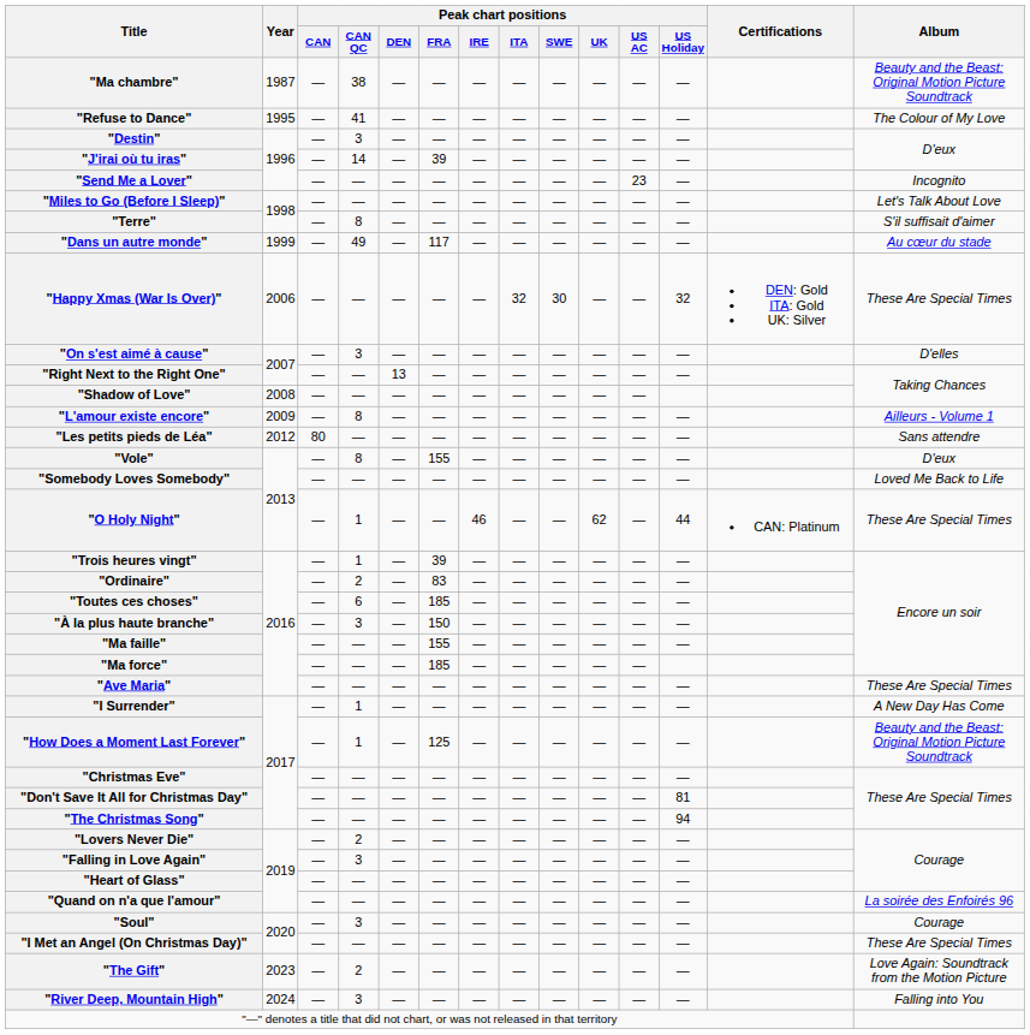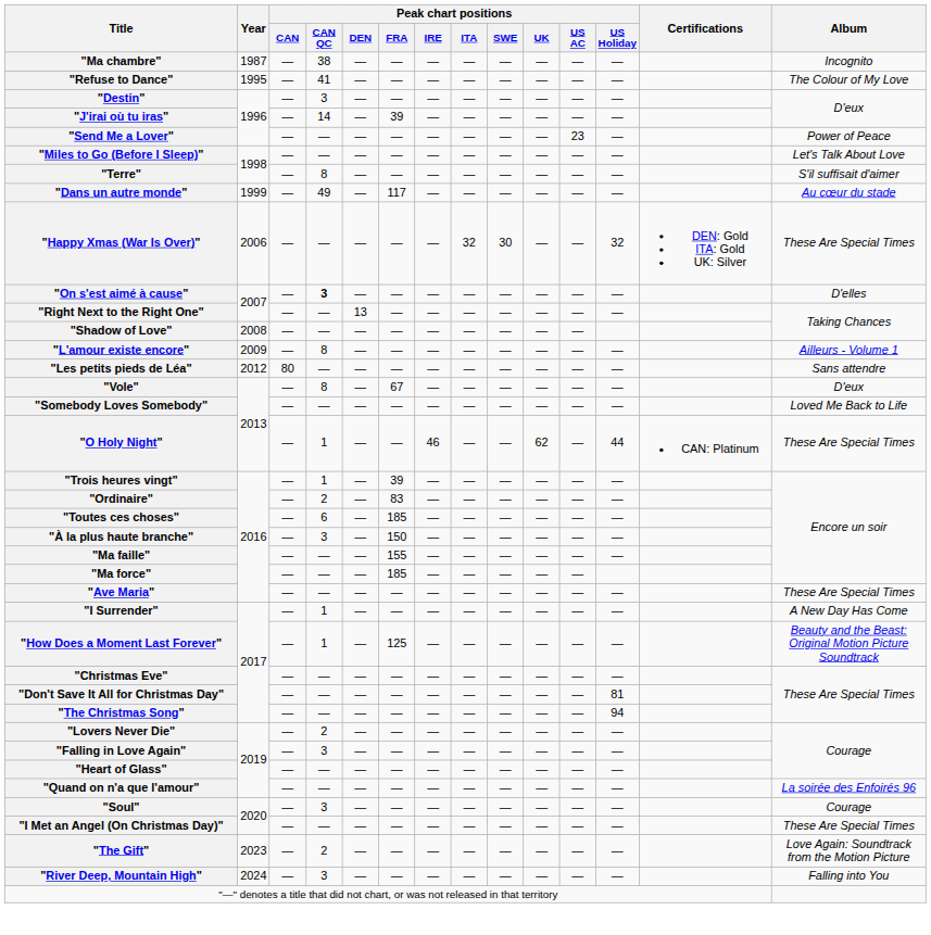 <table class="wikitable plainrowheaders" style="text-align:center;">
 <tr>
 <th rowspan="2" scope="col" style="width:20em;">Title</th>
 <th scope="col" rowspan="2">Year</th>
 <th scope="col" colspan="10">Peak chart positions</th>
 <th scope="col" rowspan="2" style="width:11em;">Certifications</th>
 <th scope="col" rowspan="2" style="width:13em;">Album</th>
 </tr>
 <tr>
 <th scope="col" style="width:3em;font-size:90%;"><a href='#'>CAN</a><br></th>
 <th scope="col" style="width:3em;font-size:90%;"><a href='#'>CAN<br>QC</a><br></th>
 <th scope="col" style="width:3em;font-size:90%;"><a href='#'>DEN</a><br></th>
 <th scope="col" style="width:3em;font-size:90%;"><a href='#'>FRA</a><br></th>
 <th scope="col" style="width:3em;font-size:90%;"><a href='#'>IRE</a><br></th>
 <th scope="col" style="width:3em;font-size:90%;"><a href='#'>ITA</a><br></th>
 <th scope="col" style="width:3em;font-size:90%;"><a href='#'>SWE</a><br></th>
 <th scope="col" style="width:3em;font-size:90%;"><a href='#'>UK</a><br></th>
 <th scope="col" style="width:3em;font-size:90%;"><a href='#'>US AC</a><br></th>
 <th scope="col" style="width:3em;font-size:90%;"><a href='#'>US Holiday</a><br></th>
 </tr>
 <tr>
 <th scope="row">"Ma chambre"</th>
 <td>1987</td>
 <td>—</td>
 <td>38</td>
 <td>—</td>
 <td>—</td>
 <td>—</td>
 <td>—</td>
 <td>—</td>
 <td>—</td>
 <td>—</td>
 <td>—</td>
 <td></td>
-<td><em><a href='#'>Beauty and the Beast: Original Motion Picture Soundtrack</a></em></td>
+<td><em>Incognito</em></td>
 </tr>
 <tr>
 <th scope="row">"Refuse to Dance"</th>
 <td>1995</td>
 <td>—</td>
 <td>41</td>
 <td>—</td>
 <td>—</td>
 <td>—</td>
 <td>—</td>
 <td>—</td>
 <td>—</td>
 <td>—</td>
 <td>—</td>
 <td></td>
 <td><em>The Colour of My Love</em></td>
 </tr>
 <tr>
 <th scope="row">"<a href='#'>Destin</a>"</th>
 <td rowspan=3>1996</td>
 <td>—</td>
 <td>3</td>
 <td>—</td>
 <td>—</td>
 <td>—</td>
 <td>—</td>
 <td>—</td>
 <td>—</td>
 <td>—</td>
 <td>—</td>
 <td></td>
 <td rowspan=2><em>D'eux</em></td>
 </tr>
 <tr>
 <th scope="row">"<a href='#'>J'irai où tu iras</a>"<br></th>
 <td>—</td>
 <td>14</td>
 <td>—</td>
 <td>39</td>
 <td>—</td>
 <td>—</td>
 <td>—</td>
 <td>—</td>
 <td>—</td>
 <td>—</td>
 <td></td>
 </tr>
 <tr>
 <th scope="row">"<a href='#'>Send Me a Lover</a>"</th>
 <td>—</td>
 <td>—</td>
 <td>—</td>
 <td>—</td>
 <td>—</td>
 <td>—</td>
 <td>—</td>
 <td>—</td>
 <td>23</td>
 <td>—</td>
 <td></td>
-<td><em>Incognito</em></td>
+<td><em>Power of Peace</em></td>
 </tr>
 <tr>
 <th scope="row">"<a href='#'>Miles to Go (Before I Sleep)</a>"</th>
 <td rowspan=2>1998</td>
 <td>—</td>
 <td>—</td>
 <td>—</td>
 <td>—</td>
 <td>—</td>
 <td>—</td>
 <td>—</td>
 <td>—</td>
 <td>—</td>
 <td>—</td>
 <td></td>
 <td><em>Let's Talk About Love</em></td>
 </tr>
 <tr>
 <th scope="row">"Terre"</th>
 <td>—</td>
 <td>8</td>
 <td>—</td>
 <td>—</td>
 <td>—</td>
 <td>—</td>
 <td>—</td>
 <td>—</td>
 <td>—</td>
 <td>—</td>
 <td></td>
 <td><em>S'il suffisait d'aimer</em></td>
 </tr>
 <tr>
 <th scope="row">"<a href='#'>Dans un autre monde</a>"</th>
 <td>1999</td>
 <td>—</td>
 <td>49</td>
 <td>—</td>
 <td>117</td>
 <td>—</td>
 <td>—</td>
 <td>—</td>
 <td>—</td>
 <td>—</td>
 <td>—</td>
 <td></td>
 <td><em><a href='#'>Au cœur du stade</a></em></td>
 </tr>
 <tr>
 <th scope="row">"<a href='#'>Happy Xmas (War Is Over)</a>"</th>
 <td>2006</td>
 <td>—</td>
 <td>—</td>
 <td>—</td>
 <td>—</td>
 <td>—</td>
 <td>32</td>
 <td>30</td>
 <td>—</td>
 <td>—</td>
 <td>32</td>
 <td><br><ul><li><a href='#'>DEN</a>: Gold</li><li><a href='#'>ITA</a>: Gold</li><li>UK: Silver</li></ul></td>
 <td><em>These Are Special Times</em></td>
 </tr>
 <tr>
 <th scope="row">"<a href='#'>On s'est aimé à cause</a>"</th>
 <td rowspan=2>2007</td>
 <td>—</td>
-<td>3</td>
+<td><strong>3</strong></td>
 <td>—</td>
 <td>—</td>
 <td>—</td>
 <td>—</td>
 <td>—</td>
 <td>—</td>
 <td>—</td>
 <td>—</td>
 <td></td>
 <td><em>D'elles</em></td>
 </tr>
 <tr>
 <th scope="row">"Right Next to the Right One"</th>
 <td>—</td>
 <td>—</td>
 <td>13</td>
 <td>—</td>
 <td>—</td>
 <td>—</td>
 <td>—</td>
 <td>—</td>
 <td>—</td>
 <td>—</td>
 <td></td>
 <td rowspan=2><em>Taking Chances</em></td>
 </tr>
 <tr>
 <th scope="row">"Shadow of Love"</th>
 <td>2008</td>
 <td>—</td>
 <td>—</td>
 <td>—</td>
 <td>—</td>
 <td>—</td>
 <td>—</td>
 <td>—</td>
 <td>—</td>
 <td>—</td>
 <td></td>
 </tr>
 <tr>
 <th scope="row">"<a href='#'>L'amour existe encore</a>"<br></th>
 <td>2009</td>
 <td>—</td>
 <td>8</td>
 <td>—</td>
 <td>—</td>
 <td>—</td>
 <td>—</td>
 <td>—</td>
 <td>—</td>
 <td>—</td>
 <td>—</td>
 <td></td>
 <td><em><a href='#'>Ailleurs - Volume 1</a></em></td>
 </tr>
 <tr>
 <th scope="row">"Les petits pieds de Léa"</th>
 <td>2012</td>
 <td>80</td>
 <td>—</td>
 <td>—</td>
 <td>—</td>
 <td>—</td>
 <td>—</td>
 <td>—</td>
 <td>—</td>
 <td>—</td>
 <td>—</td>
 <td></td>
 <td><em>Sans attendre</em></td>
 </tr>
 <tr>
 <th scope="row">"Vole"</th>
 <td rowspan=3>2013</td>
 <td>—</td>
 <td>8</td>
 <td>—</td>
-<td>155</td>
+<td>67</td>
 <td>—</td>
 <td>—</td>
 <td>—</td>
 <td>—</td>
 <td>—</td>
 <td>—</td>
 <td></td>
 <td><em>D'eux</em></td>
 </tr>
 <tr>
 <th scope="row">"Somebody Loves Somebody"</th>
 <td>—</td>
 <td>—</td>
 <td>—</td>
 <td>—</td>
 <td>—</td>
 <td>—</td>
 <td>—</td>
 <td>—</td>
 <td>—</td>
 <td>—</td>
 <td></td>
 <td><em>Loved Me Back to Life</em></td>
 </tr>
 <tr>
 <th scope="row">"<a href='#'>O Holy Night</a>"</th>
 <td>—</td>
 <td>1</td>
 <td>—</td>
 <td>—</td>
 <td>46</td>
 <td>—</td>
 <td>—</td>
 <td>62</td>
 <td>—</td>
 <td>44</td>
 <td><br><ul><li>CAN: Platinum</li></ul></td>
 <td><em>These Are Special Times</em></td>
 </tr>
 <tr>
 <th scope="row">"Trois heures vingt"</th>
 <td rowspan=7>2016</td>
 <td>—</td>
 <td>1</td>
 <td>—</td>
 <td>39</td>
 <td>—</td>
 <td>—</td>
 <td>—</td>
 <td>—</td>
 <td>—</td>
 <td>—</td>
 <td></td>
 <td rowspan=6><em>Encore un soir</em></td>
 </tr>
 <tr>
 <th scope="row">"Ordinaire"</th>
 <td>—</td>
 <td>2</td>
 <td>—</td>
 <td>83</td>
 <td>—</td>
 <td>—</td>
 <td>—</td>
 <td>—</td>
 <td>—</td>
 <td>—</td>
 <td></td>
 </tr>
 <tr>
 <th scope="row">"Toutes ces choses"</th>
 <td>—</td>
 <td>6</td>
 <td>—</td>
 <td>185</td>
 <td>—</td>
 <td>—</td>
 <td>—</td>
 <td>—</td>
 <td>—</td>
 <td>—</td>
 <td></td>
 </tr>
 <tr>
 <th scope="row">"À la plus haute branche"</th>
 <td>—</td>
 <td>3</td>
 <td>—</td>
 <td>150</td>
 <td>—</td>
 <td>—</td>
 <td>—</td>
 <td>—</td>
 <td>—</td>
 <td>—</td>
 <td></td>
 </tr>
 <tr>
 <th scope="row">"Ma faille"</th>
 <td>—</td>
 <td>—</td>
 <td>—</td>
 <td>155</td>
 <td>—</td>
 <td>—</td>
 <td>—</td>
 <td>—</td>
 <td>—</td>
 <td>—</td>
 <td></td>
 </tr>
 <tr>
 <th scope="row">"Ma force"</th>
 <td>—</td>
 <td>—</td>
 <td>—</td>
 <td>185</td>
 <td>—</td>
 <td>—</td>
 <td>—</td>
 <td>—</td>
 <td>—</td>
 <td></td>
 </tr>
 <tr>
 <th scope="row">"<a href='#'>Ave Maria</a>"</th>
 <td>—</td>
 <td>—</td>
 <td>—</td>
 <td>—</td>
 <td>—</td>
 <td>—</td>
 <td>—</td>
 <td>—</td>
 <td>—</td>
 <td>—</td>
 <td></td>
 <td rowspan><em>These Are Special Times</em></td>
 </tr>
 <tr>
 <th scope="row">"I Surrender"</th>
 <td rowspan=5>2017</td>
 <td>—</td>
 <td>1</td>
 <td>—</td>
 <td>—</td>
 <td>—</td>
 <td>—</td>
 <td>—</td>
 <td>—</td>
 <td>—</td>
 <td>—</td>
 <td></td>
 <td><em>A New Day Has Come</em></td>
 </tr>
 <tr>
 <th scope="row">"<a href='#'>How Does a Moment Last Forever</a>"</th>
 <td>—</td>
 <td>1</td>
 <td>—</td>
 <td>125</td>
 <td>—</td>
 <td>—</td>
 <td>—</td>
 <td>—</td>
 <td>—</td>
 <td>—</td>
 <td></td>
 <td><em><a href='#'>Beauty and the Beast: Original Motion Picture Soundtrack</a></em></td>
 </tr>
 <tr>
 <th scope="row">"Christmas Eve"</th>
 <td>—</td>
 <td>—</td>
 <td>—</td>
 <td>—</td>
 <td>—</td>
 <td>—</td>
 <td>—</td>
 <td>—</td>
 <td>—</td>
 <td>—</td>
 <td></td>
 <td rowspan=3><em>These Are Special Times</em></td>
 </tr>
 <tr>
 <th scope="row">"Don't Save It All for Christmas Day"</th>
 <td>—</td>
 <td>—</td>
 <td>—</td>
 <td>—</td>
 <td>—</td>
 <td>—</td>
 <td>—</td>
 <td>—</td>
 <td>—</td>
 <td>81</td>
 <td></td>
 </tr>
 <tr>
 <th scope="row">"<a href='#'>The Christmas Song</a>"</th>
 <td>—</td>
 <td>—</td>
 <td>—</td>
 <td>—</td>
 <td>—</td>
 <td>—</td>
 <td>—</td>
 <td>—</td>
 <td>—</td>
 <td>94</td>
 <td></td>
 </tr>
 <tr>
 <th scope="row">"Lovers Never Die"</th>
 <td rowspan="4">2019</td>
 <td>—</td>
 <td>2</td>
 <td>—</td>
 <td>—</td>
 <td>—</td>
 <td>—</td>
 <td>—</td>
 <td>—</td>
 <td>—</td>
 <td>—</td>
 <td></td>
 <td rowspan=3><em>Courage</em></td>
 </tr>
 <tr>
 <th scope="row">"Falling in Love Again"</th>
 <td>—</td>
 <td>3</td>
 <td>—</td>
 <td>—</td>
 <td>—</td>
 <td>—</td>
 <td>—</td>
 <td>—</td>
 <td>—</td>
 <td>—</td>
 <td></td>
 </tr>
 <tr>
 <th scope="row">"Heart of Glass"</th>
 <td>—</td>
 <td>—</td>
 <td>—</td>
 <td>—</td>
 <td>—</td>
 <td>—</td>
 <td>—</td>
 <td>—</td>
 <td>—</td>
 <td>—</td>
 <td></td>
 </tr>
 <tr>
 <th scope="row">"Quand on n'a que l'amour"<br></th>
 <td>—</td>
 <td>—</td>
 <td>—</td>
 <td>—</td>
 <td>—</td>
 <td>—</td>
 <td>—</td>
 <td>—</td>
 <td>—</td>
 <td>—</td>
 <td></td>
 <td><em><a href='#'>La soirée des Enfoirés 96</a></em></td>
 </tr>
 <tr>
 <th scope="row">"Soul"</th>
 <td rowspan="2">2020</td>
 <td>—</td>
 <td>3</td>
 <td>—</td>
 <td>—</td>
 <td>—</td>
 <td>—</td>
 <td>—</td>
 <td>—</td>
 <td>—</td>
 <td>—</td>
 <td></td>
 <td><em>Courage</em></td>
 </tr>
 <tr>
 <th scope="row">"I Met an Angel (On Christmas Day)"</th>
 <td>—</td>
 <td>—</td>
 <td>—</td>
 <td>—</td>
 <td>—</td>
 <td>—</td>
 <td>—</td>
 <td>—</td>
 <td>—</td>
 <td>—</td>
 <td></td>
 <td><em>These Are Special Times</em></td>
 </tr>
 <tr>
 <th scope="row">"<a href='#'>The Gift</a>"</th>
 <td>2023</td>
 <td>—</td>
 <td>2</td>
 <td>—</td>
 <td>—</td>
 <td>—</td>
 <td>—</td>
 <td>—</td>
 <td>—</td>
 <td>—</td>
 <td>—</td>
 <td></td>
 <td><em>Love Again: Soundtrack from the Motion Picture</em></td>
 </tr>
 <tr>
 <th scope="row">"<a href='#'>River Deep, Mountain High</a>"</th>
 <td>2024</td>
 <td>—</td>
 <td>3</td>
 <td>—</td>
 <td>—</td>
 <td>—</td>
 <td>—</td>
 <td>—</td>
 <td>—</td>
 <td>—</td>
 <td>—</td>
 <td></td>
 <td><em>Falling into You</em></td>
 </tr>
 <tr>
 <td colspan="13" style="font-size:90%">"—" denotes a title that did not chart, or was not released in that territory</td>
 </tr>
 </table>
